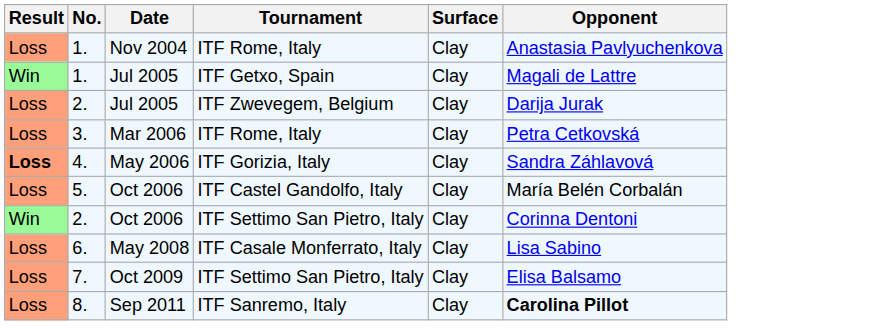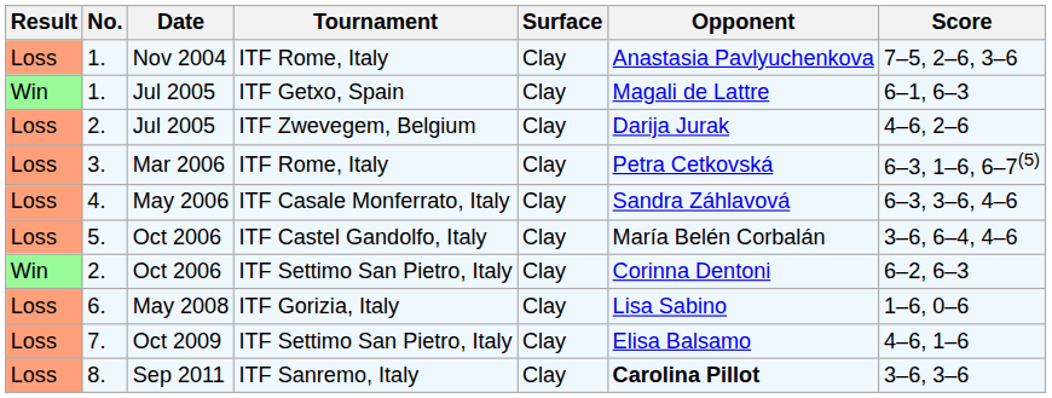 <table class="sortable wikitable">
 <tr>
 <th>Result</th>
 <th>No.</th>
 <th>Date</th>
 <th>Tournament</th>
 <th>Surface</th>
 <th>Opponent</th>
+<th class="unsortable">Score</th>
 </tr>
 <tr style="background:#f0f8ff;">
 <td bgcolor="FFA07A">Loss</td>
 <td>1.</td>
 <td>Nov 2004</td>
 <td>ITF Rome, Italy</td>
 <td>Clay</td>
 <td> <a href='#'>Anastasia Pavlyuchenkova</a></td>
+<td>7–5, 2–6, 3–6</td>
 </tr>
 <tr style="background:#f0f8ff;">
 <td bgcolor="98FB98">Win</td>
 <td>1.</td>
 <td>Jul 2005</td>
 <td>ITF Getxo, Spain</td>
 <td>Clay</td>
 <td> <a href='#'>Magali de Lattre</a></td>
+<td>6–1, 6–3</td>
 </tr>
 <tr style="background:#f0f8ff;">
 <td bgcolor="FFA07A">Loss</td>
 <td>2.</td>
 <td>Jul 2005</td>
 <td>ITF Zwevegem, Belgium</td>
 <td>Clay</td>
 <td> <a href='#'>Darija Jurak</a></td>
+<td>4–6, 2–6</td>
 </tr>
 <tr style="background:#f0f8ff;">
 <td bgcolor="FFA07A">Loss</td>
 <td>3.</td>
 <td>Mar 2006</td>
 <td>ITF Rome, Italy</td>
 <td>Clay</td>
 <td> <a href='#'>Petra Cetkovská</a></td>
+<td>6–3, 1–6, 6–7<sup>(5)</sup></td>
 </tr>
 <tr style="background:#f0f8ff;">
-<td bgcolor="FFA07A"><strong>Loss</strong></td>
+<td bgcolor="FFA07A">Loss</td>
 <td>4.</td>
 <td>May 2006</td>
-<td>ITF Gorizia, Italy</td>
+<td>ITF Casale Monferrato, Italy</td>
 <td>Clay</td>
 <td> <a href='#'>Sandra Záhlavová</a></td>
+<td>6–3, 3–6, 4–6</td>
 </tr>
 <tr style="background:#f0f8ff;">
 <td bgcolor="FFA07A">Loss</td>
 <td>5.</td>
 <td>Oct 2006</td>
 <td>ITF Castel Gandolfo, Italy</td>
 <td>Clay</td>
 <td> María Belén Corbalán</td>
+<td>3–6, 6–4, 4–6</td>
 </tr>
 <tr style="background:#f0f8ff;">
 <td bgcolor="98FB98">Win</td>
 <td>2.</td>
 <td>Oct 2006</td>
 <td>ITF Settimo San Pietro, Italy</td>
 <td>Clay</td>
 <td> <a href='#'>Corinna Dentoni</a></td>
+<td>6–2, 6–3</td>
 </tr>
 <tr style="background:#f0f8ff;">
 <td bgcolor="FFA07A">Loss</td>
 <td>6.</td>
 <td>May 2008</td>
-<td>ITF Casale Monferrato, Italy</td>
+<td>ITF Gorizia, Italy</td>
 <td>Clay</td>
 <td> <a href='#'>Lisa Sabino</a></td>
+<td>1–6, 0–6</td>
 </tr>
 <tr style="background:#f0f8ff;">
 <td bgcolor="FFA07A">Loss</td>
 <td>7.</td>
 <td>Oct 2009</td>
 <td>ITF Settimo San Pietro, Italy</td>
 <td>Clay</td>
 <td> <a href='#'>Elisa Balsamo</a></td>
+<td>4–6, 1–6</td>
 </tr>
 <tr style="background:#f0f8ff;">
 <td bgcolor="FFA07A">Loss</td>
 <td>8.</td>
 <td>Sep 2011</td>
 <td>ITF Sanremo, Italy</td>
 <td>Clay</td>
 <td><strong> Carolina Pillot</strong></td>
+<td>3–6, 3–6</td>
 </tr>
 </table>
